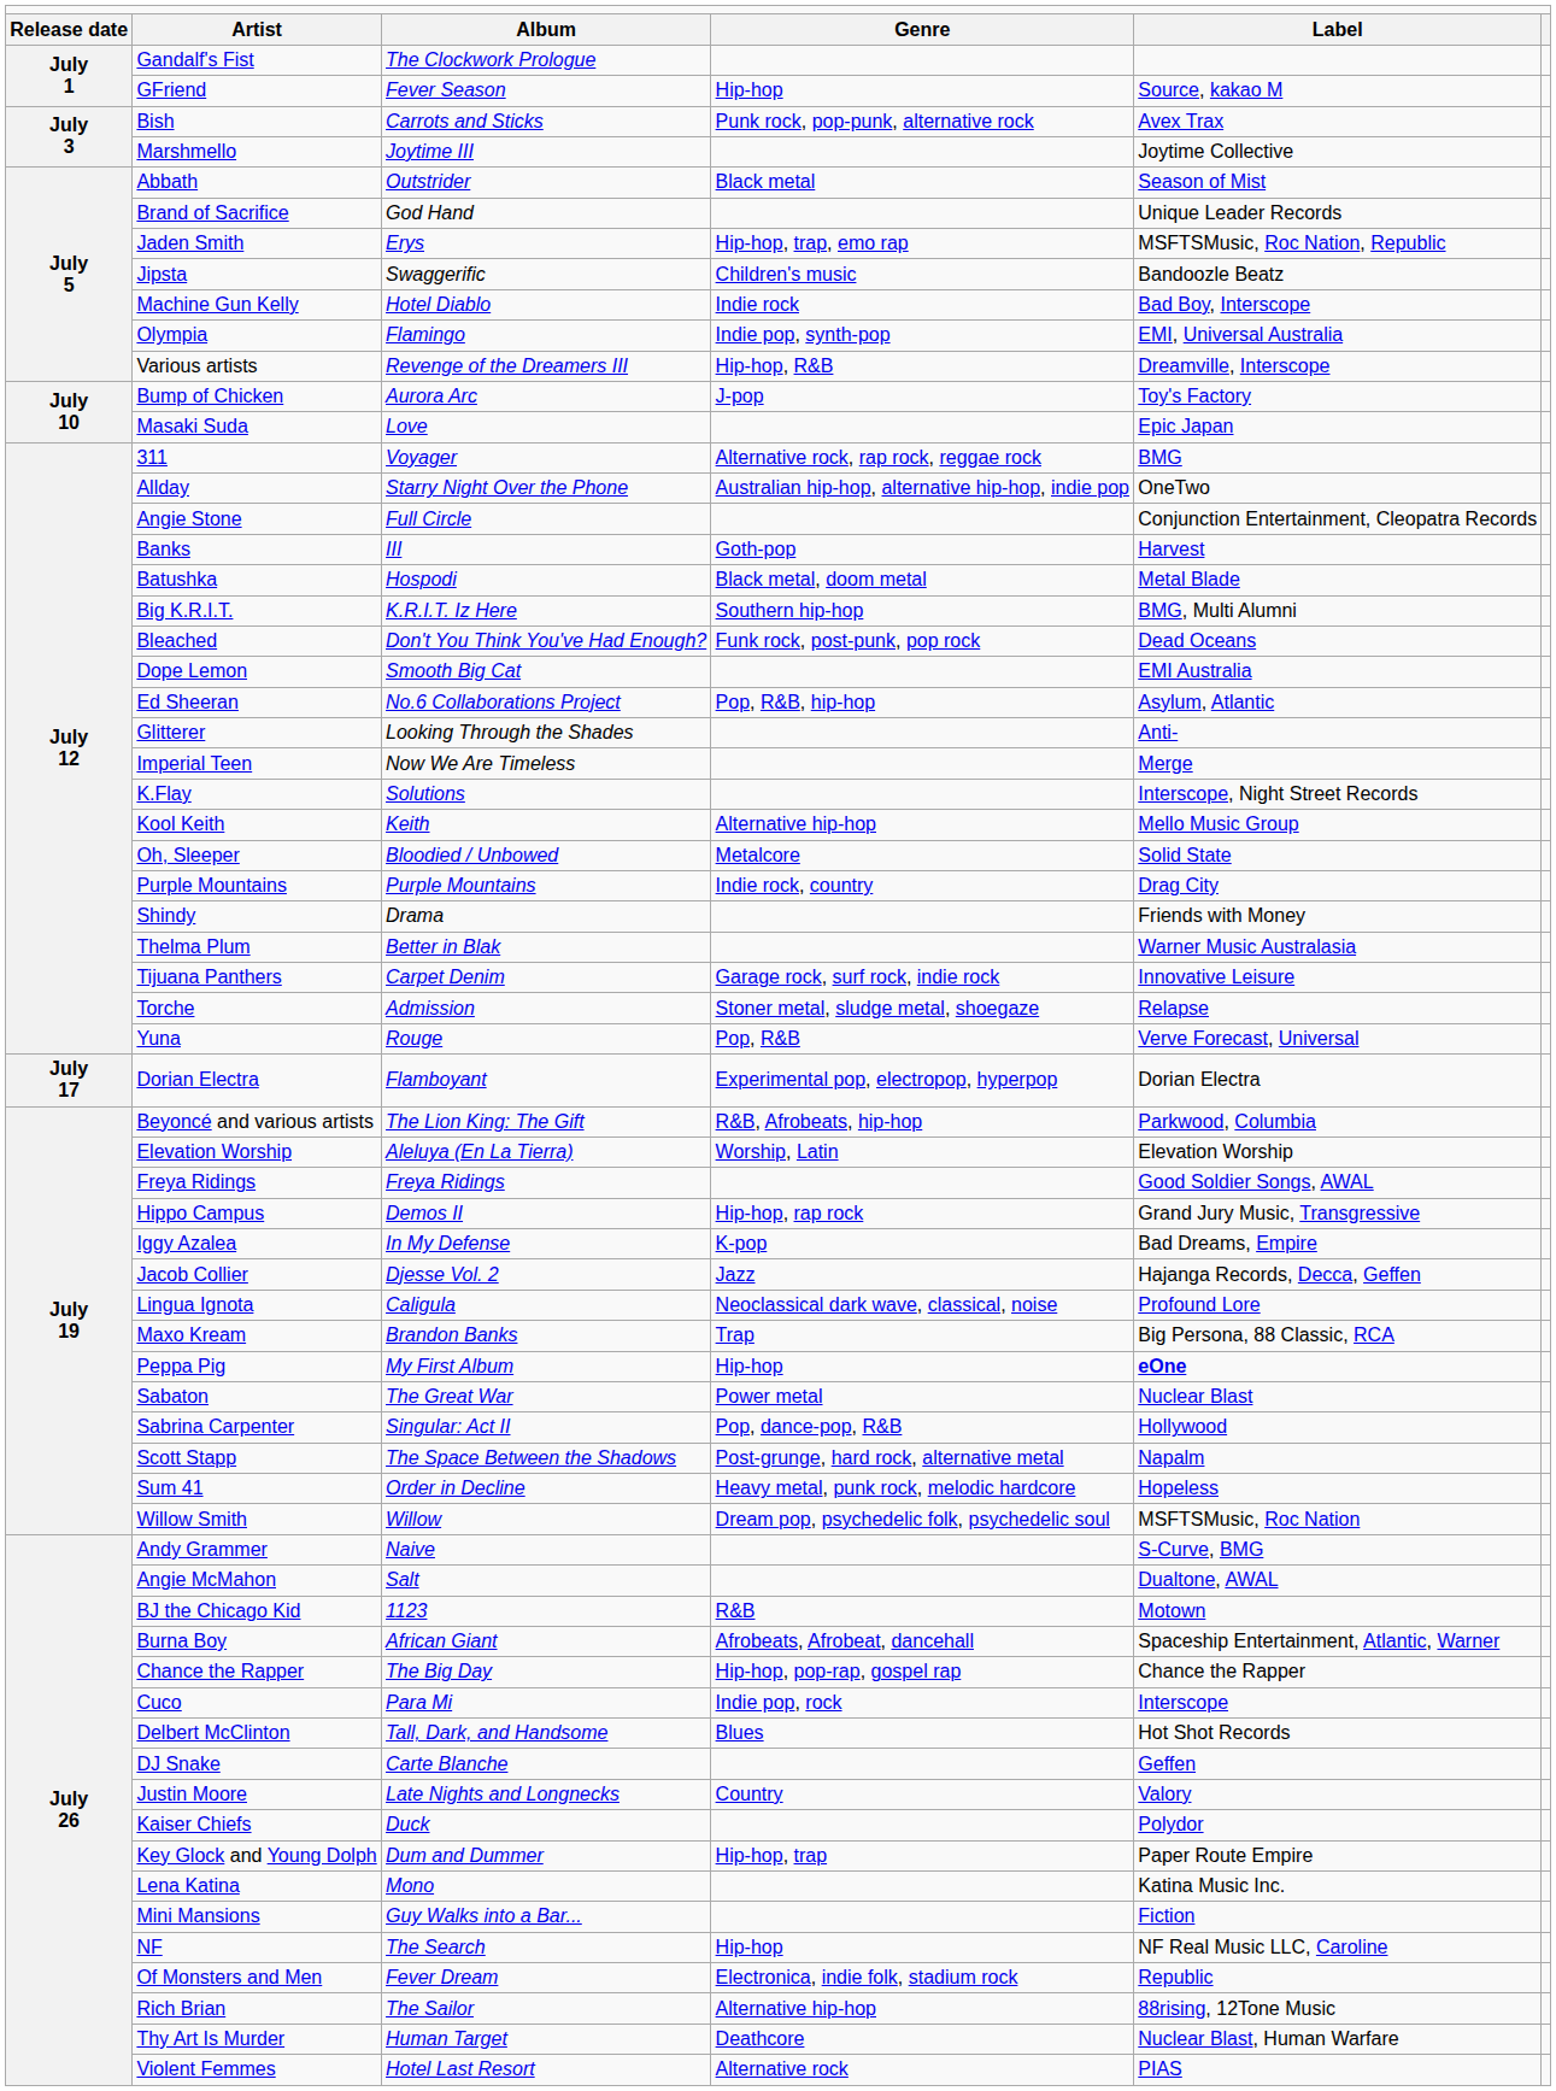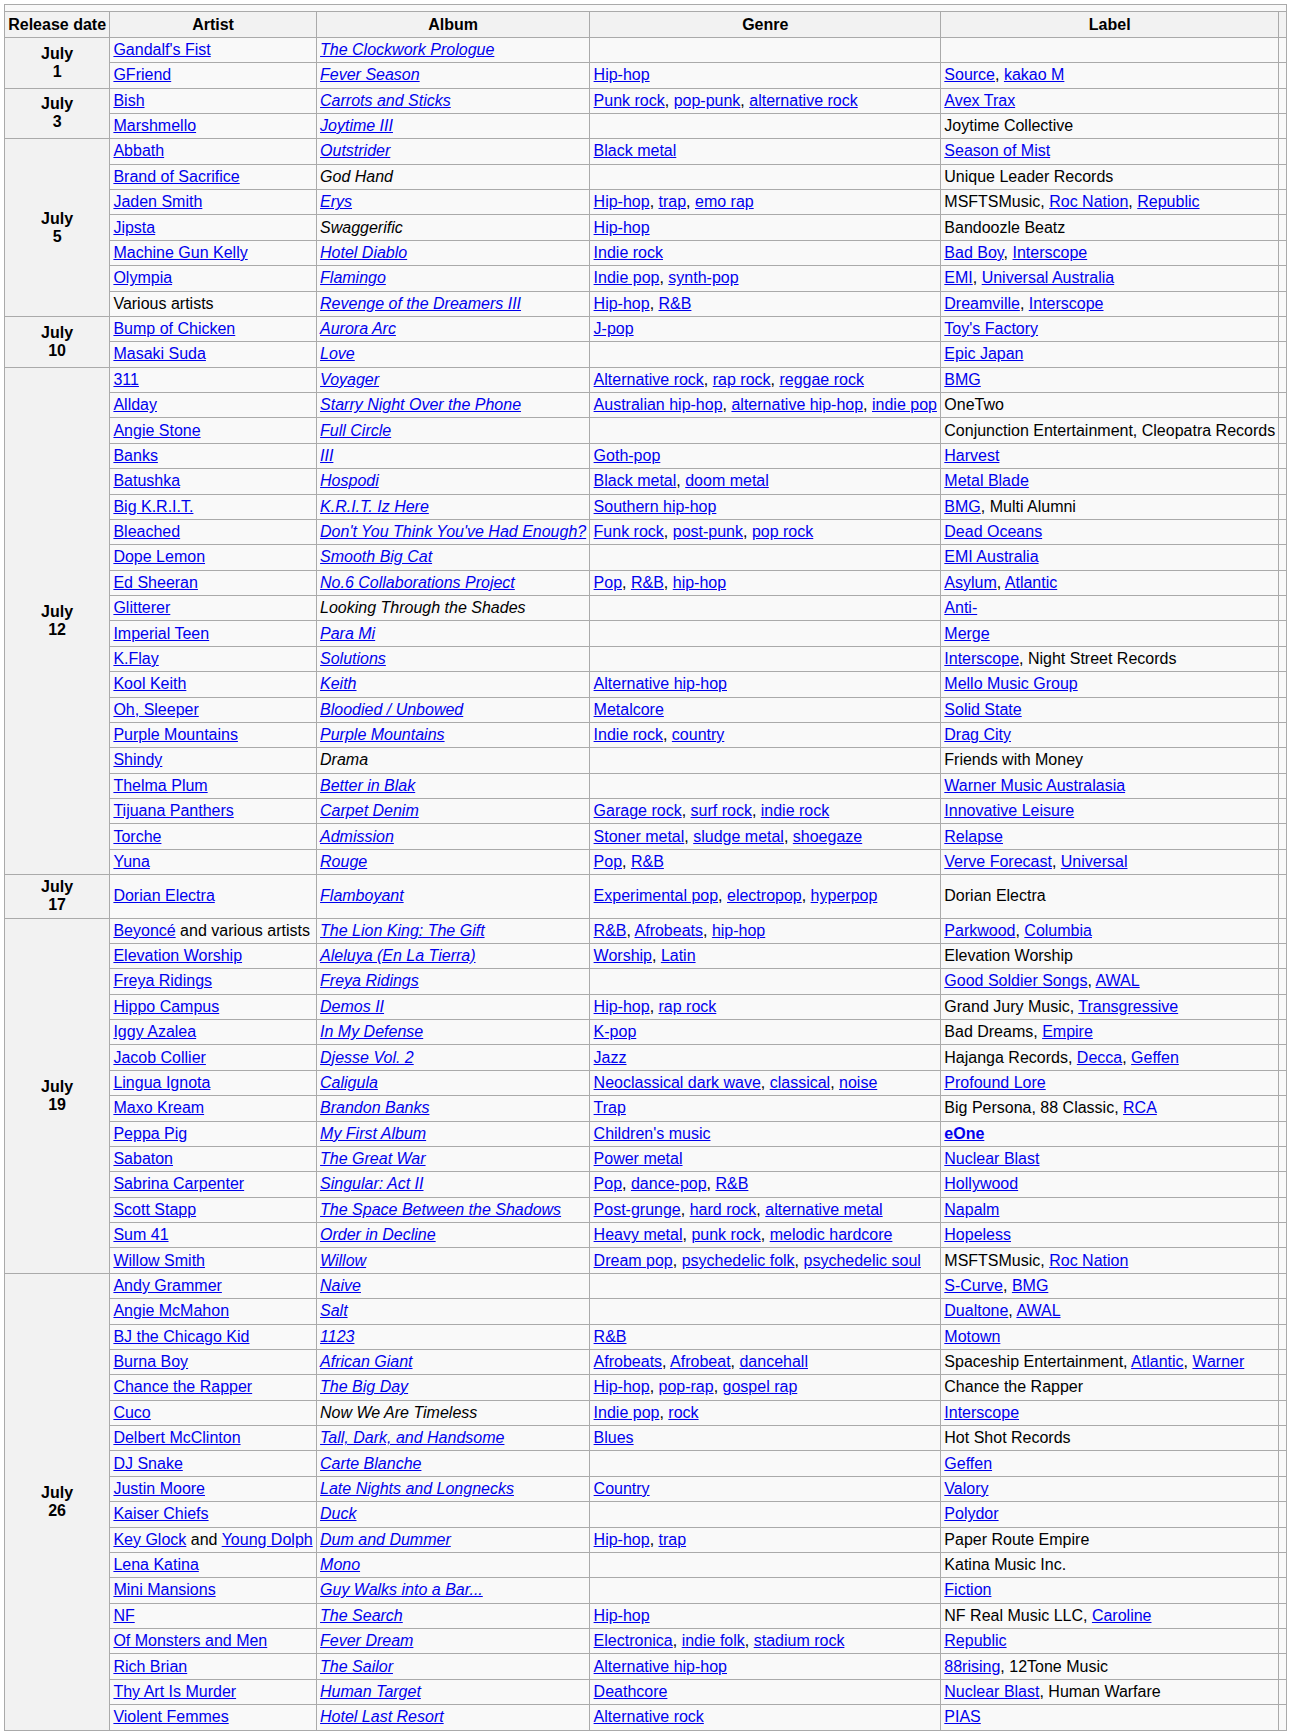 <table class="wikitable plainrowheaders">
 <tr>
 <td colspan="6" style="text-align:center;"></td>
 </tr>
 <tr>
 <th scope="col">Release date</th>
 <th scope="col">Artist</th>
 <th scope="col">Album</th>
 <th scope="col">Genre</th>
 <th scope="col">Label</th>
 <th scope="col"></th>
 </tr>
 <tr>
 <th scope="row" rowspan="2" style="text-align:center;">July<br>1</th>
 <td><a href='#'>Gandalf's Fist</a></td>
 <td><em><a href='#'>The Clockwork Prologue</a></em></td>
 <td></td>
 <td></td>
 <td></td>
 </tr>
 <tr>
 <td><a href='#'>GFriend</a></td>
 <td><em><a href='#'>Fever Season</a></em></td>
 <td><a href='#'>Hip-hop</a></td>
 <td><a href='#'>Source</a>, <a href='#'>kakao M</a></td>
 <td></td>
 </tr>
 <tr>
 <th scope="row" rowspan="2" style="text-align:center;">July<br>3</th>
 <td><a href='#'>Bish</a></td>
 <td><em><a href='#'>Carrots and Sticks</a></em></td>
 <td><a href='#'>Punk rock</a>, <a href='#'>pop-punk</a>, <a href='#'>alternative rock</a></td>
 <td><a href='#'>Avex Trax</a></td>
 <td></td>
 </tr>
 <tr>
 <td><a href='#'>Marshmello</a></td>
 <td><em><a href='#'>Joytime III</a></em></td>
 <td></td>
 <td>Joytime Collective</td>
 <td></td>
 </tr>
 <tr>
 <th scope="row" rowspan="7" style="text-align:center;">July<br>5</th>
 <td><a href='#'>Abbath</a></td>
 <td><em><a href='#'>Outstrider</a></em></td>
 <td><a href='#'>Black metal</a></td>
 <td><a href='#'>Season of Mist</a></td>
 <td></td>
 </tr>
 <tr>
 <td><a href='#'>Brand of Sacrifice</a></td>
 <td><em>God Hand</em></td>
 <td></td>
 <td>Unique Leader Records</td>
 <td></td>
 </tr>
 <tr>
 <td><a href='#'>Jaden Smith</a></td>
 <td><em><a href='#'>Erys</a></em></td>
 <td><a href='#'>Hip-hop</a>, <a href='#'>trap</a>, <a href='#'>emo rap</a></td>
 <td>MSFTSMusic, <a href='#'>Roc Nation</a>, <a href='#'>Republic</a></td>
 <td></td>
 </tr>
 <tr>
 <td><a href='#'>Jipsta</a></td>
 <td><em>Swaggerific</em></td>
-<td><a href='#'>Children's music</a></td>
+<td><a href='#'>Hip-hop</a></td>
 <td>Bandoozle Beatz</td>
 <td></td>
 </tr>
 <tr>
 <td><a href='#'>Machine Gun Kelly</a></td>
 <td><em><a href='#'>Hotel Diablo</a></em></td>
 <td><a href='#'>Indie rock</a></td>
 <td><a href='#'>Bad Boy</a>, <a href='#'>Interscope</a></td>
 <td></td>
 </tr>
 <tr>
 <td><a href='#'>Olympia</a></td>
 <td><em><a href='#'>Flamingo</a></em></td>
 <td><a href='#'>Indie pop</a>, <a href='#'>synth-pop</a></td>
 <td><a href='#'>EMI</a>, <a href='#'>Universal Australia</a></td>
 <td></td>
 </tr>
 <tr>
 <td>Various artists</td>
 <td><em><a href='#'>Revenge of the Dreamers III</a></em></td>
 <td><a href='#'>Hip-hop</a>, <a href='#'>R&B</a></td>
 <td><a href='#'>Dreamville</a>, <a href='#'>Interscope</a></td>
 <td></td>
 </tr>
 <tr>
 <th scope="row" rowspan="2" style="text-align:center;">July<br>10</th>
 <td><a href='#'>Bump of Chicken</a></td>
 <td><em><a href='#'>Aurora Arc</a></em></td>
 <td><a href='#'>J-pop</a></td>
 <td><a href='#'>Toy's Factory</a></td>
 <td></td>
 </tr>
 <tr>
 <td><a href='#'>Masaki Suda</a></td>
 <td><em><a href='#'>Love</a></em></td>
 <td></td>
 <td><a href='#'>Epic Japan</a></td>
 <td></td>
 </tr>
 <tr>
 <th scope="row" rowspan="20" style="text-align:center;">July<br>12</th>
 <td><a href='#'>311</a></td>
 <td><em><a href='#'>Voyager</a></em></td>
 <td><a href='#'>Alternative rock</a>, <a href='#'>rap rock</a>, <a href='#'>reggae rock</a></td>
 <td><a href='#'>BMG</a></td>
 <td></td>
 </tr>
 <tr>
 <td><a href='#'>Allday</a></td>
 <td><em><a href='#'>Starry Night Over the Phone</a></em></td>
 <td><a href='#'>Australian hip-hop</a>, <a href='#'>alternative hip-hop</a>, <a href='#'>indie pop</a></td>
 <td>OneTwo</td>
 <td></td>
 </tr>
 <tr>
 <td><a href='#'>Angie Stone</a></td>
 <td><em><a href='#'>Full Circle</a></em></td>
 <td></td>
 <td>Conjunction Entertainment, Cleopatra Records</td>
 <td></td>
 </tr>
 <tr>
 <td><a href='#'>Banks</a></td>
 <td><em><a href='#'>III</a></em></td>
 <td><a href='#'>Goth-pop</a></td>
 <td><a href='#'>Harvest</a></td>
 <td></td>
 </tr>
 <tr>
 <td><a href='#'>Batushka</a></td>
 <td><em><a href='#'>Hospodi</a></em></td>
 <td><a href='#'>Black metal</a>, <a href='#'>doom metal</a></td>
 <td><a href='#'>Metal Blade</a></td>
 <td></td>
 </tr>
 <tr>
 <td><a href='#'>Big K.R.I.T.</a></td>
 <td><em><a href='#'>K.R.I.T. Iz Here</a></em></td>
 <td><a href='#'>Southern hip-hop</a></td>
 <td><a href='#'>BMG</a>, Multi Alumni</td>
 <td></td>
 </tr>
 <tr>
 <td><a href='#'>Bleached</a></td>
 <td><em><a href='#'>Don't You Think You've Had Enough?</a></em></td>
 <td><a href='#'>Funk rock</a>, <a href='#'>post-punk</a>, <a href='#'>pop rock</a></td>
 <td><a href='#'>Dead Oceans</a></td>
 <td></td>
 </tr>
 <tr>
 <td><a href='#'>Dope Lemon</a></td>
 <td><em><a href='#'>Smooth Big Cat</a></em></td>
 <td></td>
 <td><a href='#'>EMI Australia</a></td>
 <td></td>
 </tr>
 <tr>
 <td><a href='#'>Ed Sheeran</a></td>
 <td><em><a href='#'>No.6 Collaborations Project</a></em></td>
 <td><a href='#'>Pop</a>, <a href='#'>R&B</a>, <a href='#'>hip-hop</a></td>
 <td><a href='#'>Asylum</a>, <a href='#'>Atlantic</a></td>
 <td></td>
 </tr>
 <tr>
 <td><a href='#'>Glitterer</a></td>
 <td><em>Looking Through the Shades</em></td>
 <td></td>
 <td><a href='#'>Anti-</a></td>
 <td></td>
 </tr>
 <tr>
 <td><a href='#'>Imperial Teen</a></td>
-<td><em>Now We Are Timeless</em></td>
+<td><em><a href='#'>Para Mi</a></em></td>
 <td></td>
 <td><a href='#'>Merge</a></td>
 <td></td>
 </tr>
 <tr>
 <td><a href='#'>K.Flay</a></td>
 <td><em><a href='#'>Solutions</a></em></td>
 <td></td>
 <td><a href='#'>Interscope</a>, Night Street Records</td>
 <td></td>
 </tr>
 <tr>
 <td><a href='#'>Kool Keith</a></td>
 <td><em><a href='#'>Keith</a></em></td>
 <td><a href='#'>Alternative hip-hop</a></td>
 <td><a href='#'>Mello Music Group</a></td>
 <td></td>
 </tr>
 <tr>
 <td><a href='#'>Oh, Sleeper</a></td>
 <td><em><a href='#'>Bloodied / Unbowed</a></em></td>
 <td><a href='#'>Metalcore</a></td>
 <td><a href='#'>Solid State</a></td>
 <td></td>
 </tr>
 <tr>
 <td><a href='#'>Purple Mountains</a></td>
 <td><em><a href='#'>Purple Mountains</a></em></td>
 <td><a href='#'>Indie rock</a>, <a href='#'>country</a></td>
 <td><a href='#'>Drag City</a></td>
 <td></td>
 </tr>
 <tr>
 <td><a href='#'>Shindy</a></td>
 <td><em>Drama</em></td>
 <td></td>
 <td>Friends with Money</td>
 <td></td>
 </tr>
 <tr>
 <td><a href='#'>Thelma Plum</a></td>
 <td><em><a href='#'>Better in Blak</a></em></td>
 <td></td>
 <td><a href='#'>Warner Music Australasia</a></td>
 <td></td>
 </tr>
 <tr>
 <td><a href='#'>Tijuana Panthers</a></td>
 <td><em><a href='#'>Carpet Denim</a></em></td>
 <td><a href='#'>Garage rock</a>, <a href='#'>surf rock</a>, <a href='#'>indie rock</a></td>
 <td><a href='#'>Innovative Leisure</a></td>
 <td></td>
 </tr>
 <tr>
 <td><a href='#'>Torche</a></td>
 <td><em><a href='#'>Admission</a></em></td>
 <td><a href='#'>Stoner metal</a>, <a href='#'>sludge metal</a>, <a href='#'>shoegaze</a></td>
 <td><a href='#'>Relapse</a></td>
 <td></td>
 </tr>
 <tr>
 <td><a href='#'>Yuna</a></td>
 <td><em><a href='#'>Rouge</a></em></td>
 <td><a href='#'>Pop</a>, <a href='#'>R&B</a></td>
 <td><a href='#'>Verve Forecast</a>, <a href='#'>Universal</a></td>
 <td></td>
 </tr>
 <tr>
 <th scope="row" style="text-align:center;">July<br>17</th>
 <td><a href='#'>Dorian Electra</a></td>
 <td><em><a href='#'>Flamboyant</a></em></td>
 <td><a href='#'>Experimental pop</a>, <a href='#'>electropop</a>, <a href='#'>hyperpop</a></td>
 <td>Dorian Electra</td>
 <td></td>
 </tr>
 <tr>
 <th scope="row" rowspan="14" style="text-align:center;">July<br>19</th>
 <td><a href='#'>Beyoncé</a> and various artists</td>
 <td><em><a href='#'>The Lion King: The Gift</a></em></td>
 <td><a href='#'>R&B</a>, <a href='#'>Afrobeats</a>, <a href='#'>hip-hop</a></td>
 <td><a href='#'>Parkwood</a>, <a href='#'>Columbia</a></td>
 <td></td>
 </tr>
 <tr>
 <td><a href='#'>Elevation Worship</a></td>
 <td><em><a href='#'>Aleluya (En La Tierra)</a></em></td>
 <td><a href='#'>Worship</a>, <a href='#'>Latin</a></td>
 <td>Elevation Worship</td>
 <td></td>
 </tr>
 <tr>
 <td><a href='#'>Freya Ridings</a></td>
 <td><em><a href='#'>Freya Ridings</a></em></td>
 <td></td>
 <td><a href='#'>Good Soldier Songs</a>, <a href='#'>AWAL</a></td>
 <td></td>
 </tr>
 <tr>
 <td><a href='#'>Hippo Campus</a></td>
 <td><em><a href='#'>Demos II</a></em></td>
 <td><a href='#'>Hip-hop</a>, <a href='#'>rap rock</a></td>
 <td>Grand Jury Music, <a href='#'>Transgressive</a></td>
 <td></td>
 </tr>
 <tr>
 <td><a href='#'>Iggy Azalea</a></td>
 <td><em><a href='#'>In My Defense</a></em></td>
 <td><a href='#'>K-pop</a></td>
 <td>Bad Dreams, <a href='#'>Empire</a></td>
 <td></td>
 </tr>
 <tr>
 <td><a href='#'>Jacob Collier</a></td>
 <td><em><a href='#'>Djesse Vol. 2</a></em></td>
 <td><a href='#'>Jazz</a></td>
 <td>Hajanga Records, <a href='#'>Decca</a>, <a href='#'>Geffen</a></td>
 <td></td>
 </tr>
 <tr>
 <td><a href='#'>Lingua Ignota</a></td>
 <td><em><a href='#'>Caligula</a></em></td>
 <td><a href='#'>Neoclassical dark wave</a>, <a href='#'>classical</a>, <a href='#'>noise</a></td>
 <td><a href='#'>Profound Lore</a></td>
 <td></td>
 </tr>
 <tr>
 <td><a href='#'>Maxo Kream</a></td>
 <td><em><a href='#'>Brandon Banks</a></em></td>
 <td><a href='#'>Trap</a></td>
 <td>Big Persona, 88 Classic, <a href='#'>RCA</a></td>
 <td></td>
 </tr>
 <tr>
 <td><a href='#'>Peppa Pig</a></td>
 <td><em><a href='#'>My First Album</a></em></td>
-<td><a href='#'>Hip-hop</a></td>
+<td><a href='#'>Children's music</a></td>
 <td><strong><a href='#'>eOne</a></strong></td>
 <td></td>
 </tr>
 <tr>
 <td><a href='#'>Sabaton</a></td>
 <td><em><a href='#'>The Great War</a></em></td>
 <td><a href='#'>Power metal</a></td>
 <td><a href='#'>Nuclear Blast</a></td>
 <td></td>
 </tr>
 <tr>
 <td><a href='#'>Sabrina Carpenter</a></td>
 <td><em><a href='#'>Singular: Act II</a></em></td>
 <td><a href='#'>Pop</a>, <a href='#'>dance-pop</a>, <a href='#'>R&B</a></td>
 <td><a href='#'>Hollywood</a></td>
 <td></td>
 </tr>
 <tr>
 <td><a href='#'>Scott Stapp</a></td>
 <td><em><a href='#'>The Space Between the Shadows</a></em></td>
 <td><a href='#'>Post-grunge</a>, <a href='#'>hard rock</a>, <a href='#'>alternative metal</a></td>
 <td><a href='#'>Napalm</a></td>
 <td></td>
 </tr>
 <tr>
 <td><a href='#'>Sum 41</a></td>
 <td><em><a href='#'>Order in Decline</a></em></td>
 <td><a href='#'>Heavy metal</a>, <a href='#'>punk rock</a>, <a href='#'>melodic hardcore</a></td>
 <td><a href='#'>Hopeless</a></td>
 <td></td>
 </tr>
 <tr>
 <td><a href='#'>Willow Smith</a></td>
 <td><em><a href='#'>Willow</a></em></td>
 <td><a href='#'>Dream pop</a>, <a href='#'>psychedelic folk</a>, <a href='#'>psychedelic soul</a></td>
 <td>MSFTSMusic, <a href='#'>Roc Nation</a></td>
 <td></td>
 </tr>
 <tr>
 <th scope="row" rowspan="18" style="text-align:center;">July<br>26</th>
 <td><a href='#'>Andy Grammer</a></td>
 <td><em><a href='#'>Naive</a></em></td>
 <td></td>
 <td><a href='#'>S-Curve</a>, <a href='#'>BMG</a></td>
 <td></td>
 </tr>
 <tr>
 <td><a href='#'>Angie McMahon</a></td>
 <td><em><a href='#'>Salt</a></em></td>
 <td></td>
 <td><a href='#'>Dualtone</a>, <a href='#'>AWAL</a></td>
 <td></td>
 </tr>
 <tr>
 <td><a href='#'>BJ the Chicago Kid</a></td>
 <td><em><a href='#'>1123</a></em></td>
 <td><a href='#'>R&B</a></td>
 <td><a href='#'>Motown</a></td>
 <td></td>
 </tr>
 <tr>
 <td><a href='#'>Burna Boy</a></td>
 <td><em><a href='#'>African Giant</a></em></td>
 <td><a href='#'>Afrobeats</a>, <a href='#'>Afrobeat</a>, <a href='#'>dancehall</a></td>
 <td>Spaceship Entertainment, <a href='#'>Atlantic</a>, <a href='#'>Warner</a></td>
 <td></td>
 </tr>
 <tr>
 <td><a href='#'>Chance the Rapper</a></td>
 <td><em><a href='#'>The Big Day</a></em></td>
 <td><a href='#'>Hip-hop</a>, <a href='#'>pop-rap</a>, <a href='#'>gospel rap</a></td>
 <td>Chance the Rapper</td>
 <td></td>
 </tr>
 <tr>
 <td><a href='#'>Cuco</a></td>
-<td><em><a href='#'>Para Mi</a></em></td>
+<td><em>Now We Are Timeless</em></td>
 <td><a href='#'>Indie pop</a>, <a href='#'>rock</a></td>
 <td><a href='#'>Interscope</a></td>
 <td></td>
 </tr>
 <tr>
 <td><a href='#'>Delbert McClinton</a></td>
 <td><em><a href='#'>Tall, Dark, and Handsome</a></em></td>
 <td><a href='#'>Blues</a></td>
 <td>Hot Shot Records</td>
 <td></td>
 </tr>
 <tr>
 <td><a href='#'>DJ Snake</a></td>
 <td><em><a href='#'>Carte Blanche</a></em></td>
 <td></td>
 <td><a href='#'>Geffen</a></td>
 <td></td>
 </tr>
 <tr>
 <td><a href='#'>Justin Moore</a></td>
 <td><em><a href='#'>Late Nights and Longnecks</a></em></td>
 <td><a href='#'>Country</a></td>
 <td><a href='#'>Valory</a></td>
 <td></td>
 </tr>
 <tr>
 <td><a href='#'>Kaiser Chiefs</a></td>
 <td><em><a href='#'>Duck</a></em></td>
 <td></td>
 <td><a href='#'>Polydor</a></td>
 <td></td>
 </tr>
 <tr>
 <td><a href='#'>Key Glock</a> and <a href='#'>Young Dolph</a></td>
 <td><em><a href='#'>Dum and Dummer</a></em></td>
 <td><a href='#'>Hip-hop</a>, <a href='#'>trap</a></td>
 <td>Paper Route Empire</td>
 <td></td>
 </tr>
 <tr>
 <td><a href='#'>Lena Katina</a></td>
 <td><em><a href='#'>Mono</a></em></td>
 <td></td>
 <td>Katina Music Inc.</td>
 <td></td>
 </tr>
 <tr>
 <td><a href='#'>Mini Mansions</a></td>
 <td><em><a href='#'>Guy Walks into a Bar...</a></em></td>
 <td></td>
 <td><a href='#'>Fiction</a></td>
 <td></td>
 </tr>
 <tr>
 <td><a href='#'>NF</a></td>
 <td><em><a href='#'>The Search</a></em></td>
 <td><a href='#'>Hip-hop</a></td>
 <td>NF Real Music LLC, <a href='#'>Caroline</a></td>
 <td></td>
 </tr>
 <tr>
 <td><a href='#'>Of Monsters and Men</a></td>
 <td><em><a href='#'>Fever Dream</a></em></td>
 <td><a href='#'>Electronica</a>, <a href='#'>indie folk</a>, <a href='#'>stadium rock</a></td>
 <td><a href='#'>Republic</a></td>
 <td></td>
 </tr>
 <tr>
 <td><a href='#'>Rich Brian</a></td>
 <td><em><a href='#'>The Sailor</a></em></td>
 <td><a href='#'>Alternative hip-hop</a></td>
 <td><a href='#'>88rising</a>, 12Tone Music</td>
 <td></td>
 </tr>
 <tr>
 <td><a href='#'>Thy Art Is Murder</a></td>
 <td><em><a href='#'>Human Target</a></em></td>
 <td><a href='#'>Deathcore</a></td>
 <td><a href='#'>Nuclear Blast</a>, Human Warfare</td>
 <td></td>
 </tr>
 <tr>
 <td><a href='#'>Violent Femmes</a></td>
 <td><em><a href='#'>Hotel Last Resort</a></em></td>
 <td><a href='#'>Alternative rock</a></td>
 <td><a href='#'>PIAS</a></td>
 <td></td>
 </tr>
 </table>
